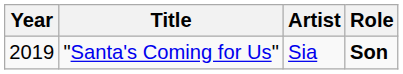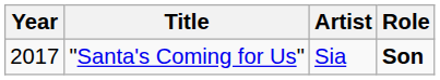 <table class="wikitable sortable">
 <tr>
 <th>Year</th>
 <th>Title</th>
 <th>Artist</th>
 <th class="unsortable">Role</th>
 </tr>
 <tr>
-<td>2019</td>
+<td>2017</td>
 <td>"<a href='#'>Santa's Coming for Us</a>"</td>
 <td><a href='#'>Sia</a></td>
 <td><strong>Son</strong></td>
 </tr>
 </table>
